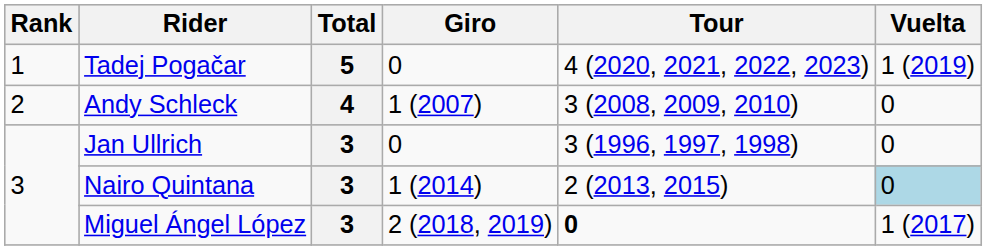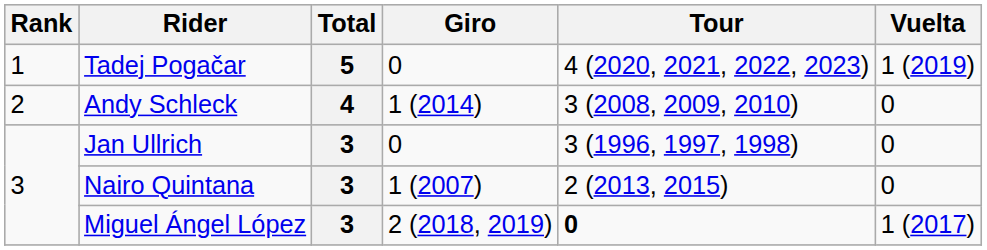 <table class="wikitable sortable">
 <tr>
 <th>Rank</th>
 <th>Rider</th>
 <th>Total</th>
 <th>Giro</th>
 <th>Tour</th>
 <th>Vuelta</th>
 </tr>
 <tr>
 <td>1</td>
 <td> <a href='#'>Tadej Pogačar</a></td>
 <th><strong>5</strong></th>
 <td>0</td>
 <td>4 (<a href='#'>2020</a>, <a href='#'>2021</a>, <a href='#'>2022</a>, <a href='#'>2023</a>)</td>
 <td>1 (<a href='#'>2019</a>)</td>
 </tr>
 <tr>
 <td>2</td>
 <td> <a href='#'>Andy Schleck</a></td>
 <th><strong>4</strong></th>
-<td>1 (<a href='#'>2007</a>)</td>
+<td>1 (<a href='#'>2014</a>)</td>
 <td>3 (<a href='#'>2008</a>, <a href='#'>2009</a>, <a href='#'>2010</a>)</td>
 <td>0</td>
 </tr>
 <tr>
 <td rowspan=3>3</td>
 <td> <a href='#'>Jan Ullrich</a></td>
 <th><strong>3</strong></th>
 <td>0</td>
 <td>3 (<a href='#'>1996</a>, <a href='#'>1997</a>, <a href='#'>1998</a>)</td>
 <td>0</td>
 </tr>
 <tr>
 <td> <a href='#'>Nairo Quintana</a></td>
 <th><strong>3</strong></th>
-<td>1 (<a href='#'>2014</a>)</td>
+<td>1 (<a href='#'>2007</a>)</td>
 <td>2 (<a href='#'>2013</a>, <a href='#'>2015</a>)</td>
-<td style="background: lightblue;">0</td>
+<td>0</td>
 </tr>
 <tr>
 <td> <a href='#'>Miguel Ángel López</a></td>
 <th><strong>3</strong></th>
 <td>2 (<a href='#'>2018</a>, <a href='#'>2019</a>)</td>
 <td><strong>0</strong></td>
 <td>1 (<a href='#'>2017</a>)</td>
 </tr>
 </table>
